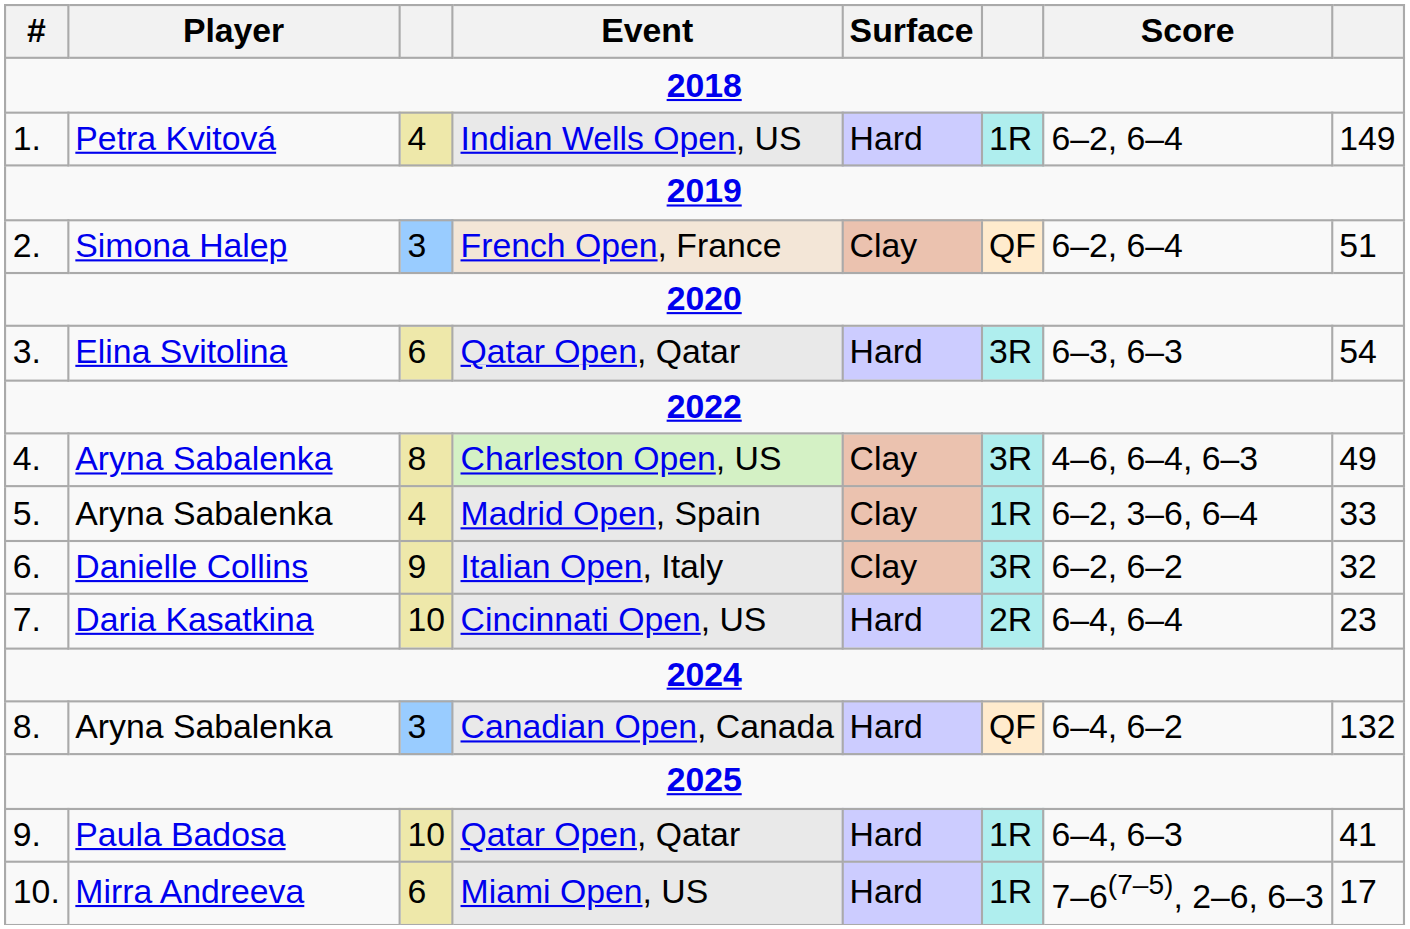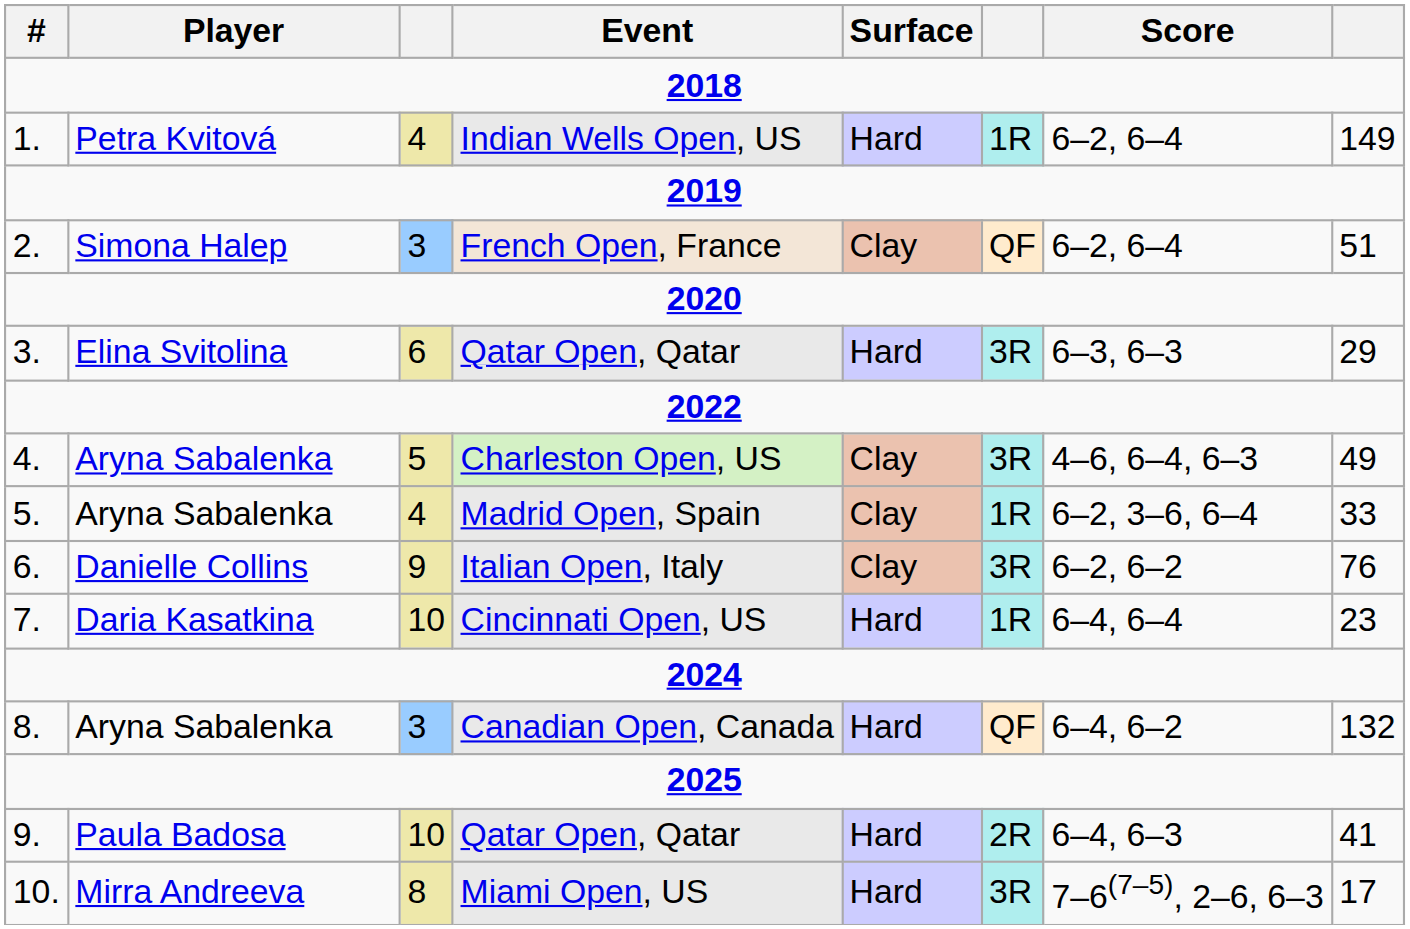 <table class="wikitable sortable">
 <tr>
 <th class="unsortable">#</th>
 <th width=150>Player</th>
 <th></th>
 <th>Event</th>
 <th>Surface</th>
 <th class=unsortable></th>
 <th class=unsortable>Score</th>
 <th class=unsortable></th>
 </tr>
 <tr>
 <td colspan=8 style=text-align:center><strong><a href='#'>2018</a></strong></td>
 </tr>
 <tr>
 <td>1.</td>
 <td> <a href='#'>Petra Kvitová</a></td>
 <td bgcolor=EEE8AA>4</td>
 <td bgcolor=e9e9e9><a href='#'>Indian Wells Open</a>, US</td>
 <td bgcolor=CCCCFF>Hard</td>
 <td bgcolor=afeeee>1R</td>
 <td>6–2, 6–4</td>
 <td>149</td>
 </tr>
 <tr>
 <td colspan=8 style=text-align:center><strong><a href='#'>2019</a></strong></td>
 </tr>
 <tr>
 <td>2.</td>
 <td> <a href='#'>Simona Halep</a></td>
 <td bgcolor=99ccff>3</td>
 <td bgcolor=f3e6d7><a href='#'>French Open</a>, France</td>
 <td bgcolor=EBC2AF>Clay</td>
 <td bgcolor=ffebcd>QF</td>
 <td>6–2, 6–4</td>
 <td>51</td>
 </tr>
 <tr>
 <td colspan=8 style=text-align:center><strong><a href='#'>2020</a></strong></td>
 </tr>
 <tr>
 <td>3.</td>
 <td> <a href='#'>Elina Svitolina</a></td>
 <td bgcolor=EEE8AA>6</td>
 <td bgcolor=e9e9e9><a href='#'>Qatar Open</a>, Qatar</td>
 <td bgcolor=CCCCFF>Hard</td>
 <td bgcolor=AFEEEE>3R</td>
 <td>6–3, 6–3</td>
-<td>54</td>
+<td>29</td>
 </tr>
 <tr>
 <td colspan=8 style=text-align:center><strong><a href='#'>2022</a></strong></td>
 </tr>
 <tr>
 <td>4.</td>
 <td> <a href='#'>Aryna Sabalenka</a></td>
-<td bgcolor=EEE8AA>8</td>
+<td bgcolor=EEE8AA>5</td>
 <td style="background:#d4f1c5;"><a href='#'>Charleston Open</a>, US</td>
 <td bgcolor=EBC2AF>Clay</td>
 <td bgcolor=AFEEEE>3R</td>
 <td>4–6, 6–4, 6–3</td>
 <td>49</td>
 </tr>
 <tr>
 <td>5.</td>
 <td> Aryna Sabalenka</td>
 <td bgcolor=eee8AA>4</td>
 <td bgcolor=e9e9e9><a href='#'>Madrid Open</a>, Spain</td>
 <td bgcolor=ebc2af>Clay</td>
 <td bgcolor=afeeee>1R</td>
 <td>6–2, 3–6, 6–4</td>
 <td>33</td>
 </tr>
 <tr>
 <td>6.</td>
 <td> <a href='#'>Danielle Collins</a></td>
 <td bgcolor=eee8AA>9</td>
 <td bgcolor=e9e9e9><a href='#'>Italian Open</a>, Italy</td>
 <td bgcolor=ebc2af>Clay</td>
 <td bgcolor=afeeee>3R</td>
 <td>6–2, 6–2</td>
-<td>32</td>
+<td>76</td>
 </tr>
 <tr>
 <td>7.</td>
 <td> <a href='#'>Daria Kasatkina</a></td>
 <td bgcolor=eee8AA>10</td>
 <td bgcolor=e9e9e9><a href='#'>Cincinnati Open</a>, US</td>
 <td bgcolor=ccccff>Hard</td>
-<td bgcolor=afeeee>2R</td>
+<td bgcolor=afeeee>1R</td>
 <td>6–4, 6–4</td>
 <td>23</td>
 </tr>
 <tr>
 <td colspan=8 style=text-align:center><strong><a href='#'>2024</a></strong></td>
 </tr>
 <tr>
 <td>8.</td>
 <td> Aryna Sabalenka</td>
 <td bgcolor=99ccff>3</td>
 <td bgcolor=e9e9e9><a href='#'>Canadian Open</a>, Canada</td>
 <td bgcolor=ccccff>Hard</td>
 <td bgcolor=ffebcd>QF</td>
 <td>6–4, 6–2</td>
 <td>132</td>
 </tr>
 <tr>
 <td colspan=8 style=text-align:center><strong><a href='#'>2025</a></strong></td>
 </tr>
 <tr>
 <td>9.</td>
 <td> <a href='#'>Paula Badosa</a></td>
 <td bgcolor=eee8aa>10</td>
 <td bgcolor=e9e9e9><a href='#'>Qatar Open</a>, Qatar</td>
 <td bgcolor=ccccff>Hard</td>
-<td bgcolor=afeeee>1R</td>
+<td bgcolor=afeeee>2R</td>
 <td>6–4, 6–3</td>
 <td>41</td>
 </tr>
 <tr>
 <td>10.</td>
 <td> <a href='#'>Mirra Andreeva</a></td>
-<td bgcolor=eee8aa>6</td>
+<td bgcolor=eee8aa>8</td>
 <td bgcolor=e9e9e9><a href='#'>Miami Open</a>, US</td>
 <td bgcolor=ccccff>Hard</td>
-<td bgcolor=afeeee>1R</td>
+<td bgcolor=afeeee>3R</td>
 <td>7–6<sup>(7–5)</sup>, 2–6, 6–3</td>
 <td>17</td>
 </tr>
 </table>
